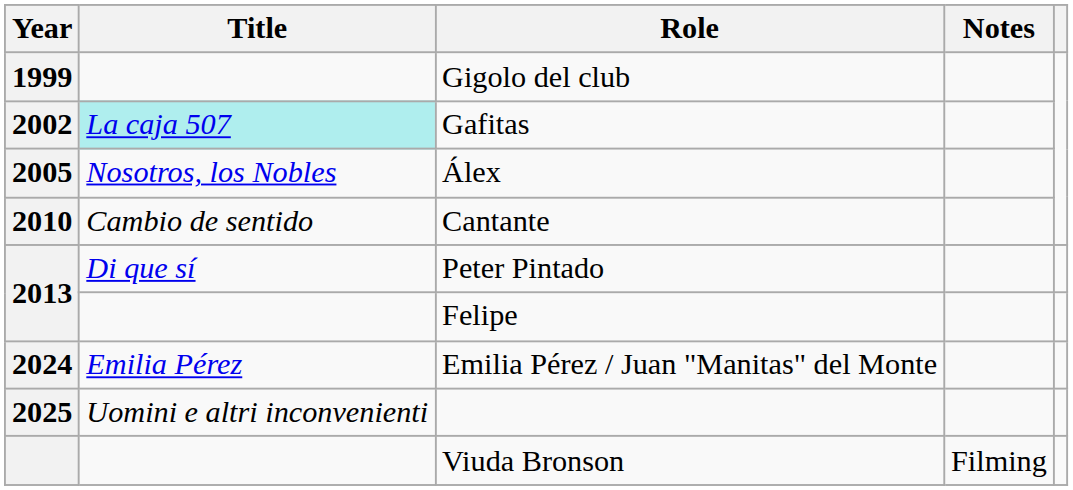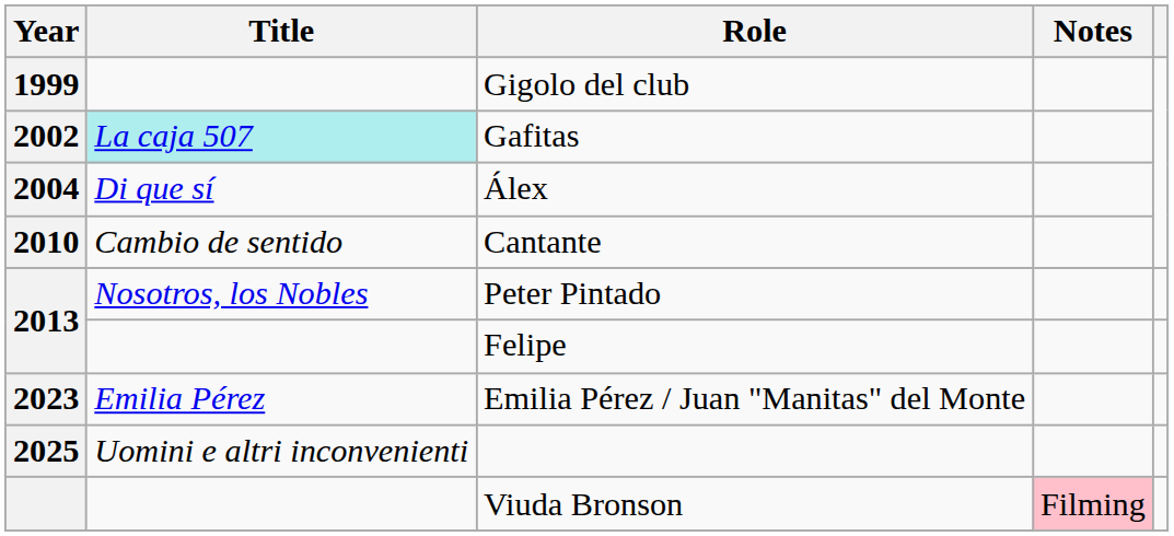 <table class="wikitable plainrowheaders sortable">
 <tr>
 <th scope="col">Year</th>
 <th scope="col">Title</th>
 <th scope="col">Role</th>
 <th scope="col" class="unsortable">Notes</th>
 <th scope="col" class="unsortable"></th>
 </tr>
 <tr>
 <th scope="row">1999</th>
 <td><em></em></td>
 <td>Gigolo del club</td>
 <td></td>
 </tr>
 <tr>
 <th scope="row">2002</th>
 <td style="background: paleturquoise;"><em><a href='#'>La caja 507</a></em></td>
 <td>Gafitas</td>
 <td></td>
 </tr>
 <tr>
-<th scope="row">2005</th>
-<td><em><a href='#'>Nosotros, los Nobles</a></em></td>
+<th scope="row">2004</th>
+<td><em><a href='#'>Di que sí</a></em></td>
 <td>Álex</td>
 <td></td>
 </tr>
 <tr>
 <th scope="row">2010</th>
 <td><em>Cambio de sentido</em></td>
 <td>Cantante</td>
 <td></td>
 </tr>
 <tr>
 <th scope="row" rowspan="2">2013</th>
-<td><em><a href='#'>Di que sí</a></em></td>
+<td><em><a href='#'>Nosotros, los Nobles</a></em></td>
 <td>Peter Pintado</td>
 <td></td>
 <td></td>
 </tr>
 <tr>
 <td><em></em></td>
 <td>Felipe</td>
 <td></td>
 <td></td>
 </tr>
 <tr>
-<th scope="row">2024</th>
+<th scope="row">2023</th>
 <td><em><a href='#'>Emilia Pérez</a></em></td>
 <td>Emilia Pérez / Juan "Manitas" del Monte</td>
 <td></td>
 <td></td>
 </tr>
 <tr>
 <th scope="row">2025</th>
 <td><em>Uomini e altri inconvenienti</em></td>
 <td></td>
 <td></td>
 <td></td>
 </tr>
 <tr>
 <th scope"row"></th>
 <td></td>
 <td>Viuda Bronson</td>
-<td>Filming</td>
+<td style="background: pink;">Filming</td>
 <td></td>
 </tr>
 </table>
